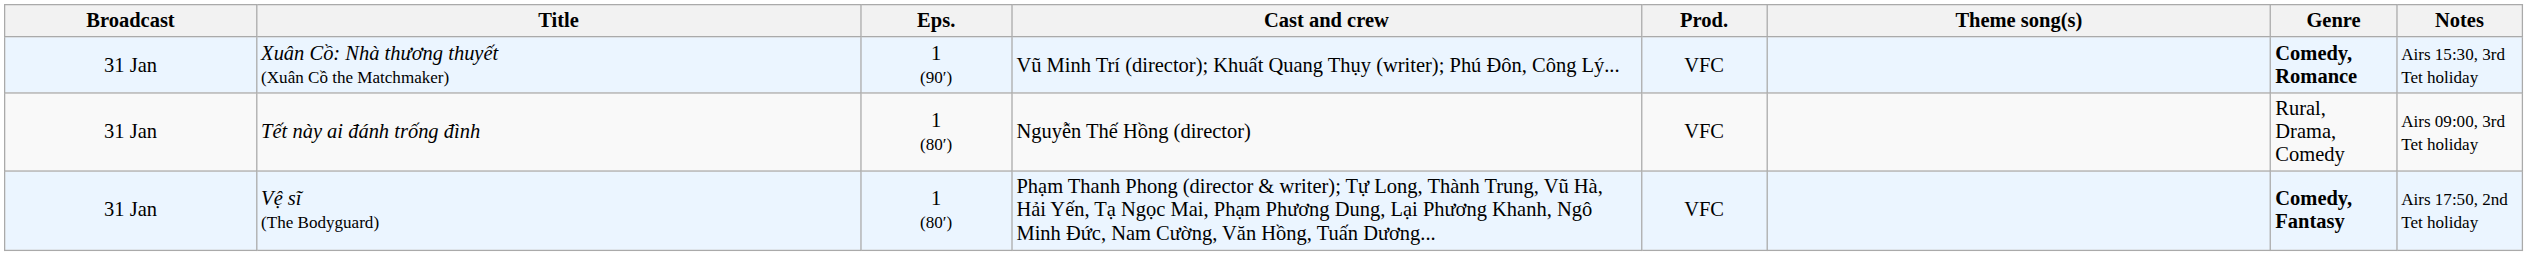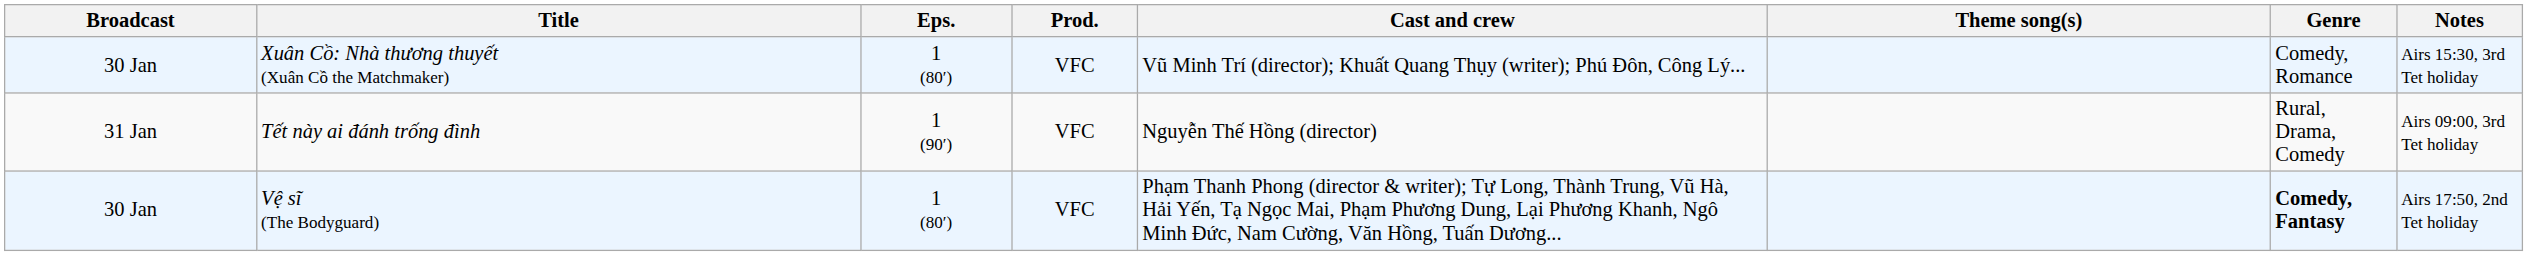 <table class="wikitable sortable">
 <tr>
 <th style="width:10%;">Broadcast</th>
 <th style="width:24%;">Title</th>
 <th style="width:6%;">Eps.</th>
+<th style="width:5%;">Prod.</th>
 <th style="width:25%;">Cast and crew</th>
-<th style="width:5%;">Prod.</th>
 <th style="width:20%;">Theme song(s)</th>
 <th style="width:5%;">Genre</th>
 <th style="width:5%;">Notes</th>
 </tr>
 <tr ---- bgcolor="#ebf5ff">
-<td style="text-align:center;">31 Jan <br></td>
+<td style="text-align:center;">30 Jan <br></td>
 <td><em>Xuân Cồ: Nhà thương thuyết</em> <br><small>(Xuân Cồ the Matchmaker)</small></td>
-<td style="text-align:center;">1<small><br>(90′)</small></td>
+<td style="text-align:center;">1<small><br>(80′)</small></td>
+<td style="text-align:center;">VFC</td>
 <td>Vũ Minh Trí (director); Khuất Quang Thụy (writer); Phú Đôn, Công Lý...</td>
-<td style="text-align:center;">VFC</td>
 <td></td>
-<td><strong>Comedy, Romance</strong></td>
+<td>Comedy, Romance</td>
 <td><small>Airs 15:30, 3rd Tet holiday</small></td>
 </tr>
 <tr>
 <td style="text-align:center;">31 Jan <br></td>
 <td><em>Tết này ai đánh trống đình</em> <br><small></small></td>
-<td style="text-align:center;">1<small><br>(80′)</small></td>
+<td style="text-align:center;">1<small><br>(90′)</small></td>
+<td style="text-align:center;">VFC</td>
 <td>Nguyễn Thế Hồng (director)</td>
-<td style="text-align:center;">VFC</td>
 <td></td>
 <td>Rural, Drama, Comedy</td>
 <td><small>Airs 09:00, 3rd Tet holiday</small></td>
 </tr>
 <tr ---- bgcolor="#ebf5ff">
-<td style="text-align:center;">31 Jan <br></td>
+<td style="text-align:center;">30 Jan <br></td>
 <td><em>Vệ sĩ</em> <br><small>(The Bodyguard)</small></td>
 <td style="text-align:center;">1<small><br>(80′)</small></td>
+<td style="text-align:center;">VFC</td>
 <td>Phạm Thanh Phong (director & writer); Tự Long, Thành Trung, Vũ Hà, Hải Yến, Tạ Ngọc Mai, Phạm Phương Dung, Lại Phương Khanh, Ngô Minh Đức, Nam Cường, Văn Hồng, Tuấn Dương...</td>
-<td style="text-align:center;">VFC</td>
 <td></td>
 <td><strong>Comedy, Fantasy</strong></td>
 <td><small>Airs 17:50, 2nd Tet holiday</small></td>
 </tr>
 </table>
